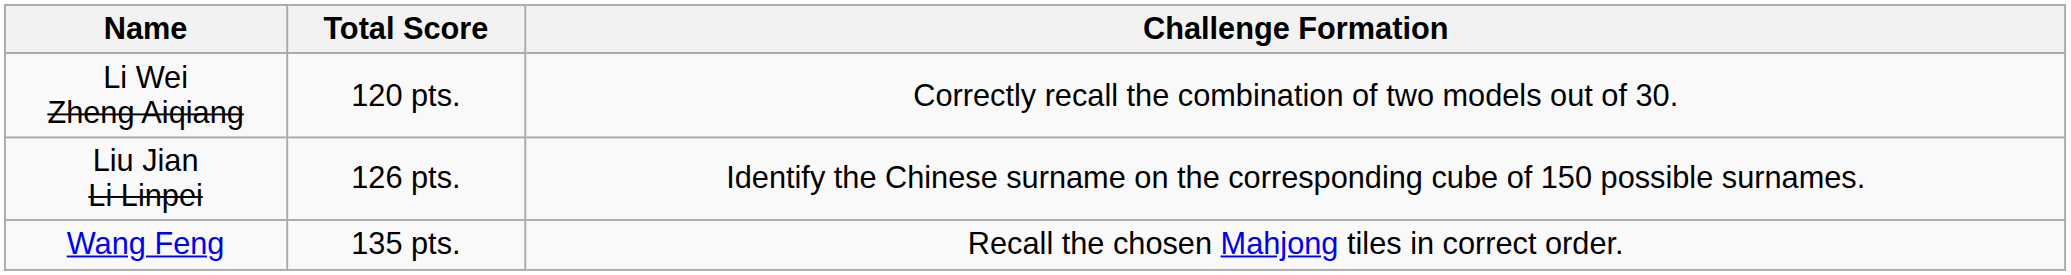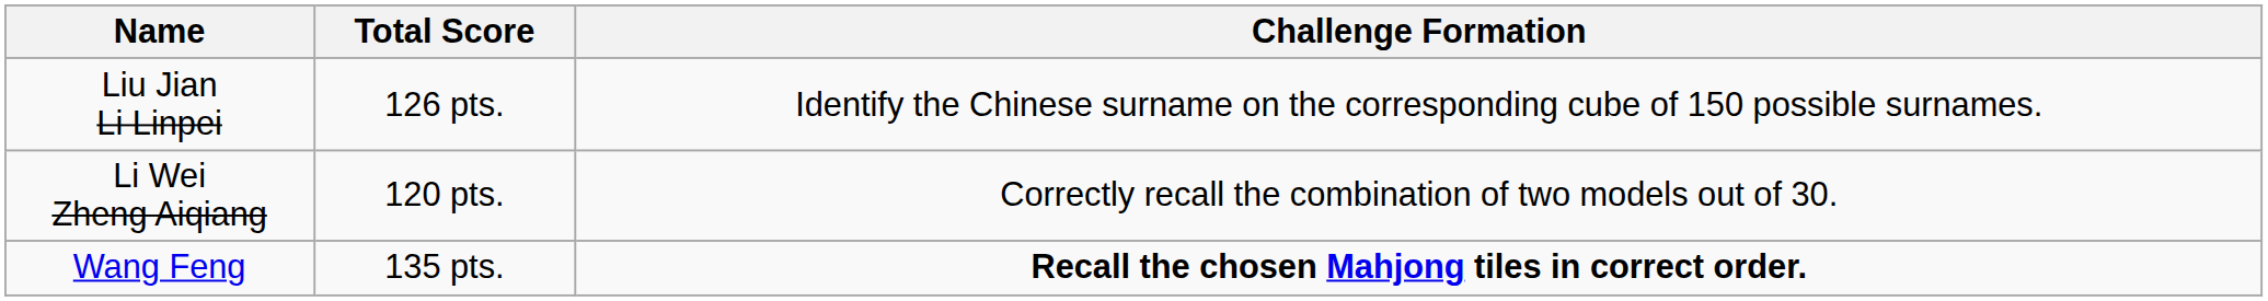 <table class="wikitable" style="width:85%; text-align:center">
 <tr>
 <th>Name</th>
 <th>Total Score</th>
 <th>Challenge Formation</th>
 </tr>
 <tr>
+<td>Liu Jian<br><s>Li Linpei</s></td>
+<td>126 pts.</td>
+<td>Identify the Chinese surname on the corresponding cube of 150 possible surnames.</td>
+</tr>
+<tr>
 <td>Li Wei<br><s>Zheng Aiqiang</s></td>
 <td>120 pts.</td>
 <td>Correctly recall the combination of two models out of 30.</td>
 </tr>
 <tr>
-<td>Liu Jian<br><s>Li Linpei</s></td>
-<td>126 pts.</td>
-<td>Identify the Chinese surname on the corresponding cube of 150 possible surnames.</td>
-</tr>
-<tr>
 <td><a href='#'>Wang Feng</a></td>
 <td>135 pts.</td>
-<td>Recall the chosen <a href='#'>Mahjong</a> tiles in correct order.</td>
+<td><strong>Recall the chosen <a href='#'>Mahjong</a> tiles in correct order.</strong></td>
 </tr>
 </table>
